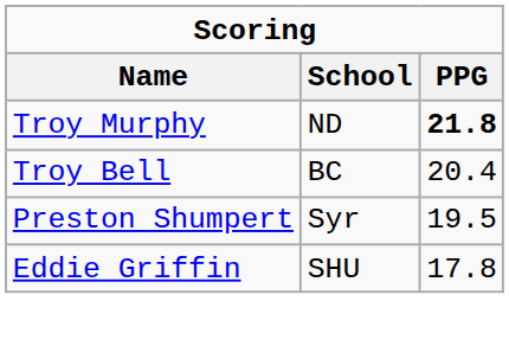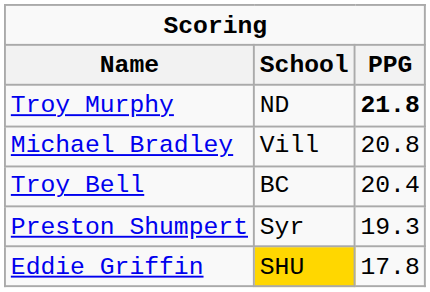 <table class="wikitable">
 <tr>
 <td colspan=3 style="text-align:center;"><strong>Scoring</strong></td>
 </tr>
 <tr>
 <th>Name</th>
 <th>School</th>
 <th>PPG</th>
 </tr>
 <tr>
 <td><a href='#'>Troy Murphy</a></td>
 <td>ND</td>
 <td><strong>21.8</strong></td>
 </tr>
 <tr>
+<td><a href='#'>Michael Bradley</a></td>
+<td>Vill</td>
+<td>20.8</td>
+</tr>
+<tr>
 <td><a href='#'>Troy Bell</a></td>
 <td>BC</td>
 <td>20.4</td>
 </tr>
 <tr>
 <td><a href='#'>Preston Shumpert</a></td>
 <td>Syr</td>
-<td>19.5</td>
+<td>19.3</td>
 </tr>
 <tr>
 <td><a href='#'>Eddie Griffin</a></td>
-<td>SHU</td>
+<td style="background: gold;">SHU</td>
 <td>17.8</td>
 </tr>
 </table>
